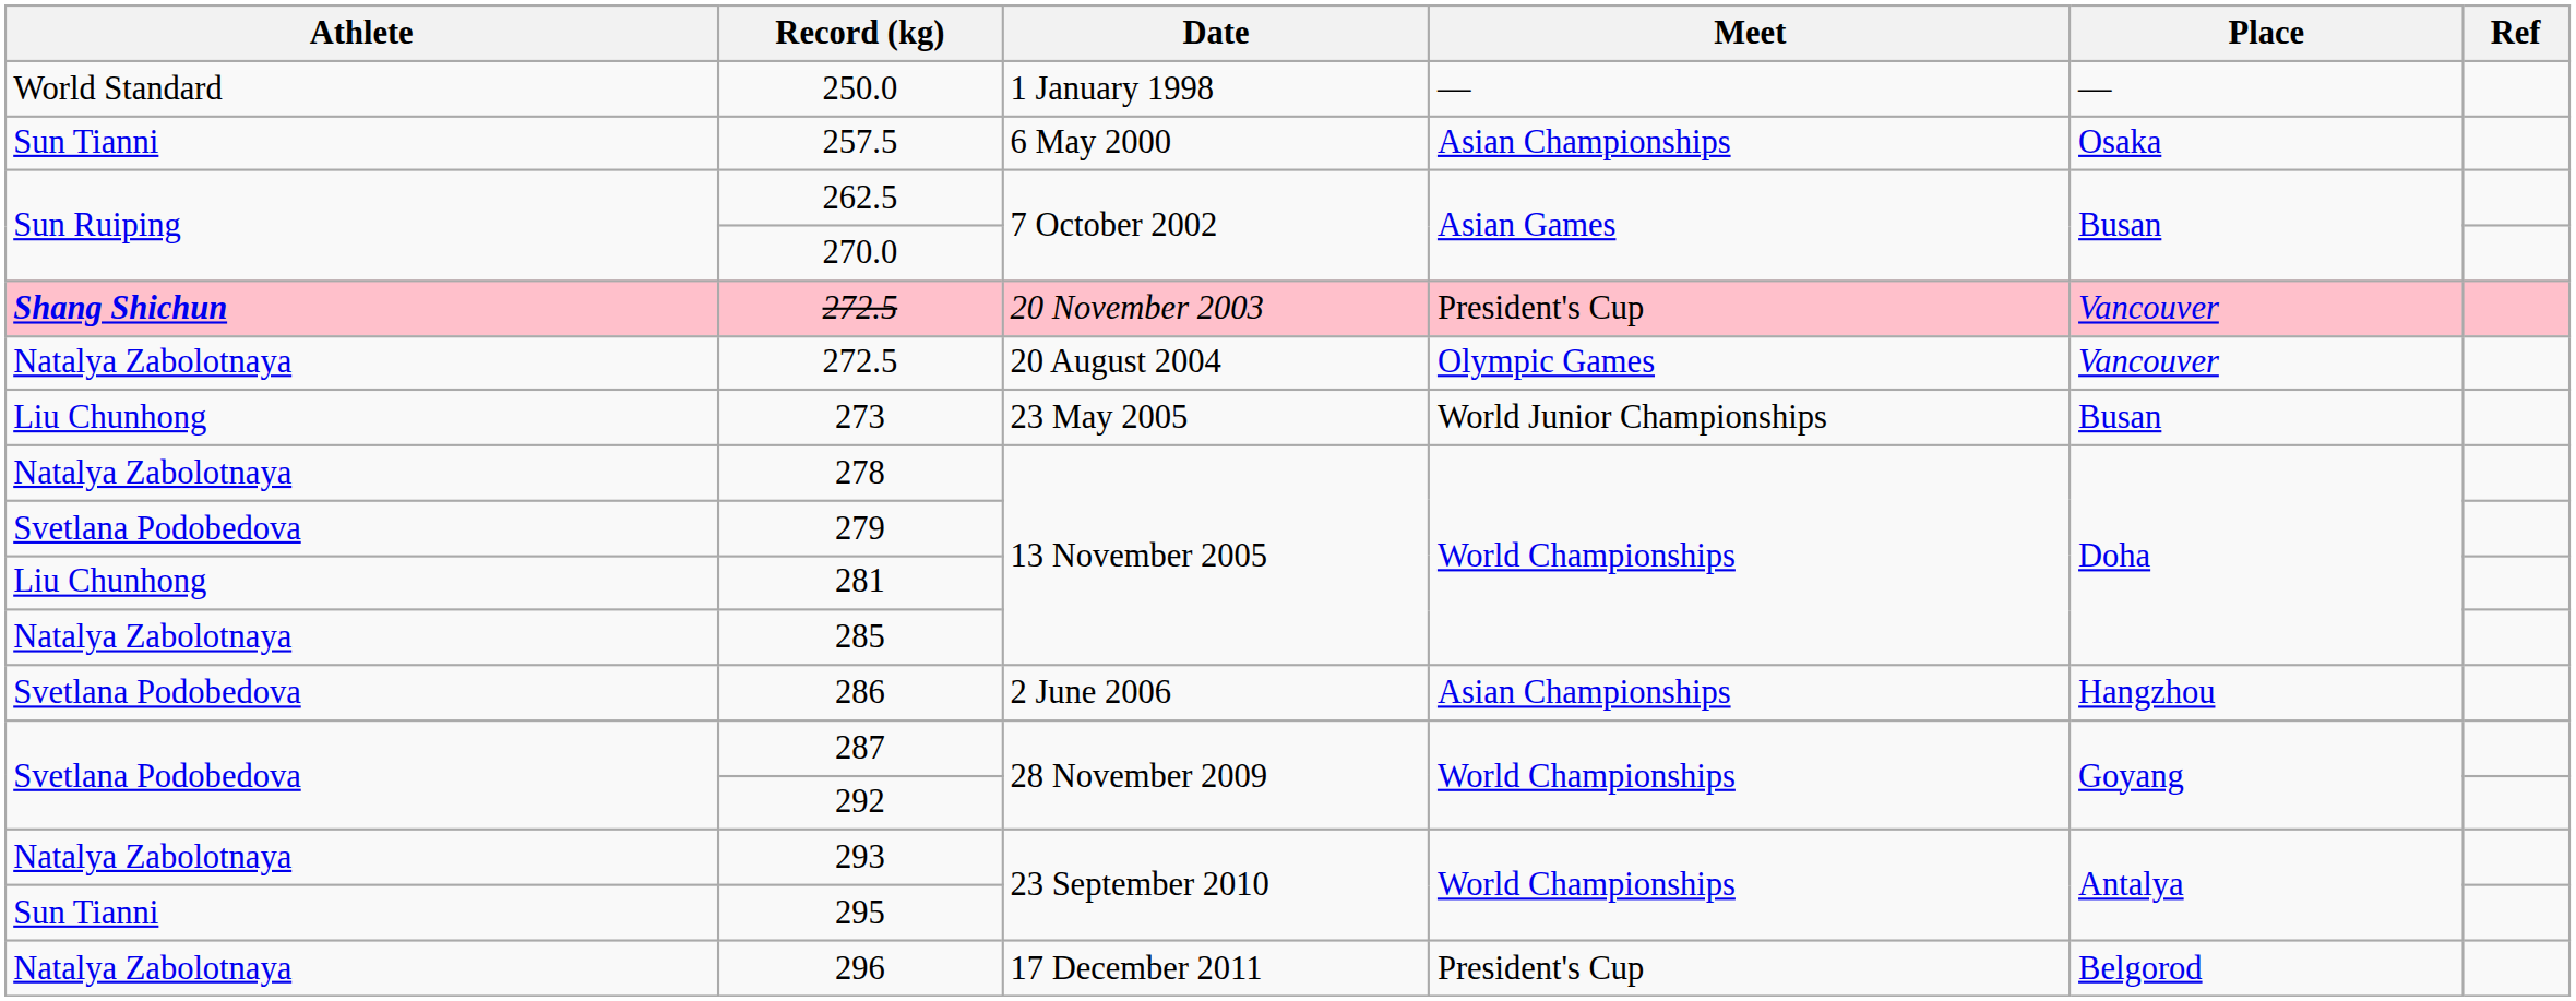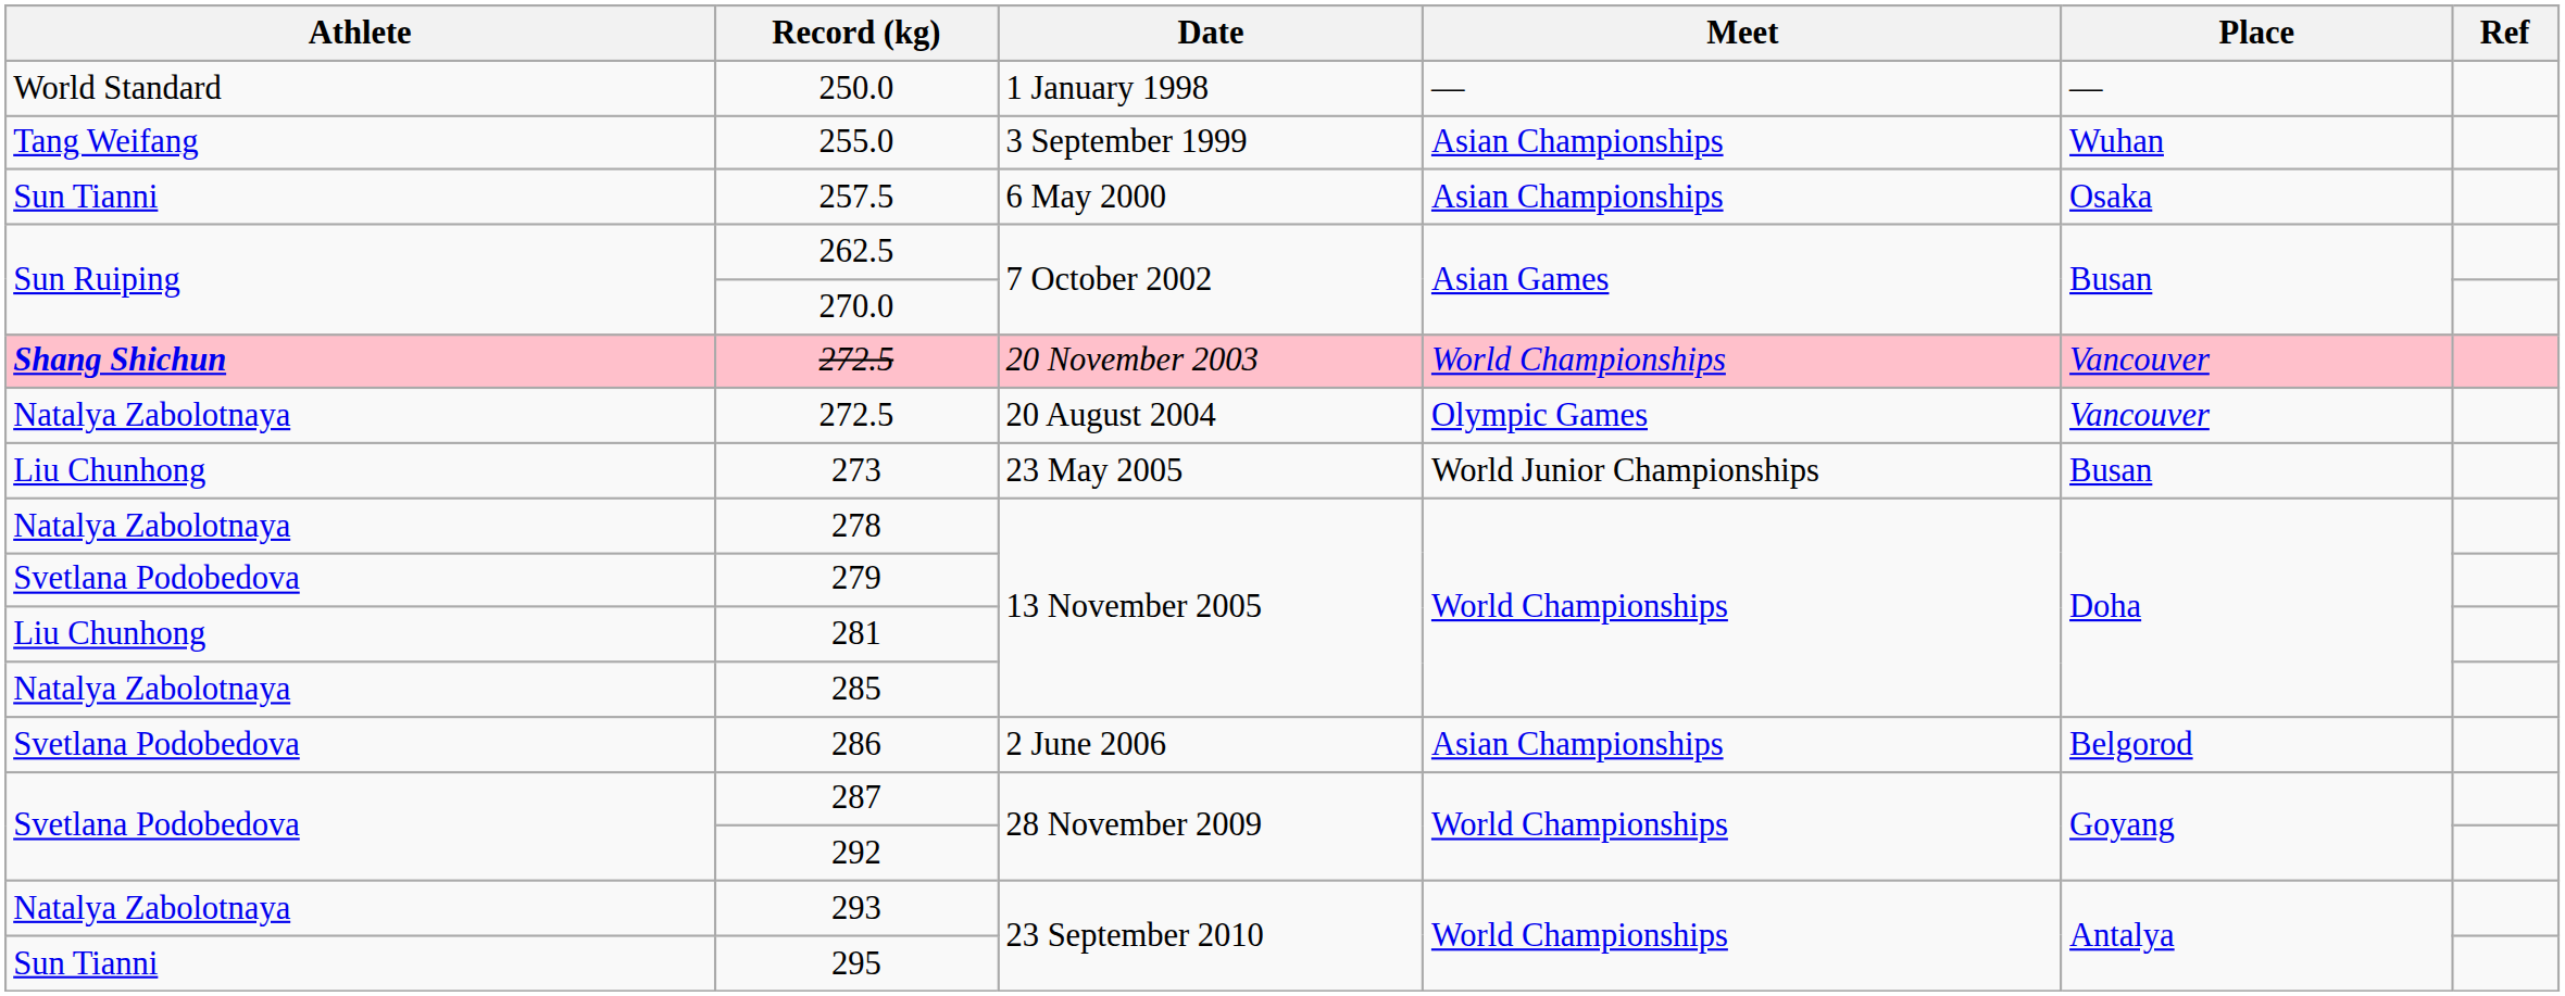 <table class="wikitable" style="font-size:90%; width: 70%;">
 <tr>
 <th width=20%>Athlete</th>
 <th width=8%>Record (kg)</th>
 <th width=12%>Date</th>
 <th width=18%>Meet</th>
 <th width=11%>Place</th>
 <th width=3%>Ref</th>
 </tr>
 <tr>
 <td>World Standard</td>
 <td align="center">250.0</td>
 <td>1 January 1998</td>
 <td>—</td>
 <td>—</td>
+<td></td>
+</tr>
+<tr>
+<td> <a href='#'>Tang Weifang</a></td>
+<td align="center">255.0</td>
+<td>3 September 1999</td>
+<td><a href='#'>Asian Championships</a></td>
+<td><a href='#'>Wuhan</a></td>
 <td></td>
 </tr>
 <tr>
 <td> <a href='#'>Sun Tianni</a></td>
 <td align="center">257.5</td>
 <td>6 May 2000</td>
 <td><a href='#'>Asian Championships</a></td>
 <td><a href='#'>Osaka</a></td>
 <td></td>
 </tr>
 <tr>
 <td rowspan=2> <a href='#'>Sun Ruiping</a></td>
 <td align="center">262.5</td>
 <td rowspan=2>7 October 2002</td>
 <td rowspan=2><a href='#'>Asian Games</a></td>
 <td rowspan=2><a href='#'>Busan</a></td>
 <td></td>
 </tr>
 <tr>
 <td align="center">270.0</td>
 <td></td>
 </tr>
 <tr bgcolor=pink>
 <td><strong><em> <a href='#'>Shang Shichun</a></em></strong></td>
 <td align="center"><em><s>272.5</s></em></td>
 <td><em>20 November 2003</em></td>
-<td>President's Cup</td>
+<td><em><a href='#'>World Championships</a></em></td>
 <td><em><a href='#'>Vancouver</a></em></td>
 <td></td>
 </tr>
 <tr>
 <td> <a href='#'>Natalya Zabolotnaya</a></td>
 <td align="center">272.5</td>
 <td>20 August 2004</td>
 <td><a href='#'>Olympic Games</a></td>
 <td><em><a href='#'>Vancouver</a></em></td>
 <td></td>
 </tr>
 <tr>
 <td> <a href='#'>Liu Chunhong</a></td>
 <td align="center">273</td>
 <td>23 May 2005</td>
 <td>World Junior Championships</td>
 <td><a href='#'>Busan</a></td>
 <td></td>
 </tr>
 <tr>
 <td> <a href='#'>Natalya Zabolotnaya</a></td>
 <td align="center">278</td>
 <td rowspan=4>13 November 2005</td>
 <td rowspan=4><a href='#'>World Championships</a></td>
 <td rowspan=4><a href='#'>Doha</a></td>
 <td></td>
 </tr>
 <tr>
 <td> <a href='#'>Svetlana Podobedova</a></td>
 <td align="center">279</td>
 <td></td>
 </tr>
 <tr>
 <td> <a href='#'>Liu Chunhong</a></td>
 <td align="center">281</td>
 <td></td>
 </tr>
 <tr>
 <td> <a href='#'>Natalya Zabolotnaya</a></td>
 <td align="center">285</td>
 <td></td>
 </tr>
 <tr>
 <td> <a href='#'>Svetlana Podobedova</a></td>
 <td align="center">286</td>
 <td>2 June 2006</td>
 <td><a href='#'>Asian Championships</a></td>
-<td><a href='#'>Hangzhou</a></td>
+<td><a href='#'>Belgorod</a></td>
 <td></td>
 </tr>
 <tr>
 <td rowspan=2> <a href='#'>Svetlana Podobedova</a></td>
 <td align="center">287</td>
 <td rowspan=2>28 November 2009</td>
 <td rowspan=2><a href='#'>World Championships</a></td>
 <td rowspan=2><a href='#'>Goyang</a></td>
 <td></td>
 </tr>
 <tr>
 <td align="center">292</td>
 <td></td>
 </tr>
 <tr>
 <td> <a href='#'>Natalya Zabolotnaya</a></td>
 <td align="center">293</td>
 <td rowspan=2>23 September 2010</td>
 <td rowspan=2><a href='#'>World Championships</a></td>
 <td rowspan=2><a href='#'>Antalya</a></td>
 <td></td>
 </tr>
 <tr>
 <td> <a href='#'>Sun Tianni</a></td>
 <td align="center">295</td>
 <td></td>
 </tr>
-<tr>
-<td> <a href='#'>Natalya Zabolotnaya</a></td>
-<td align="center">296</td>
-<td>17 December 2011</td>
-<td>President's Cup</td>
-<td><a href='#'>Belgorod</a></td>
-<td></td>
-</tr>
 </table>
